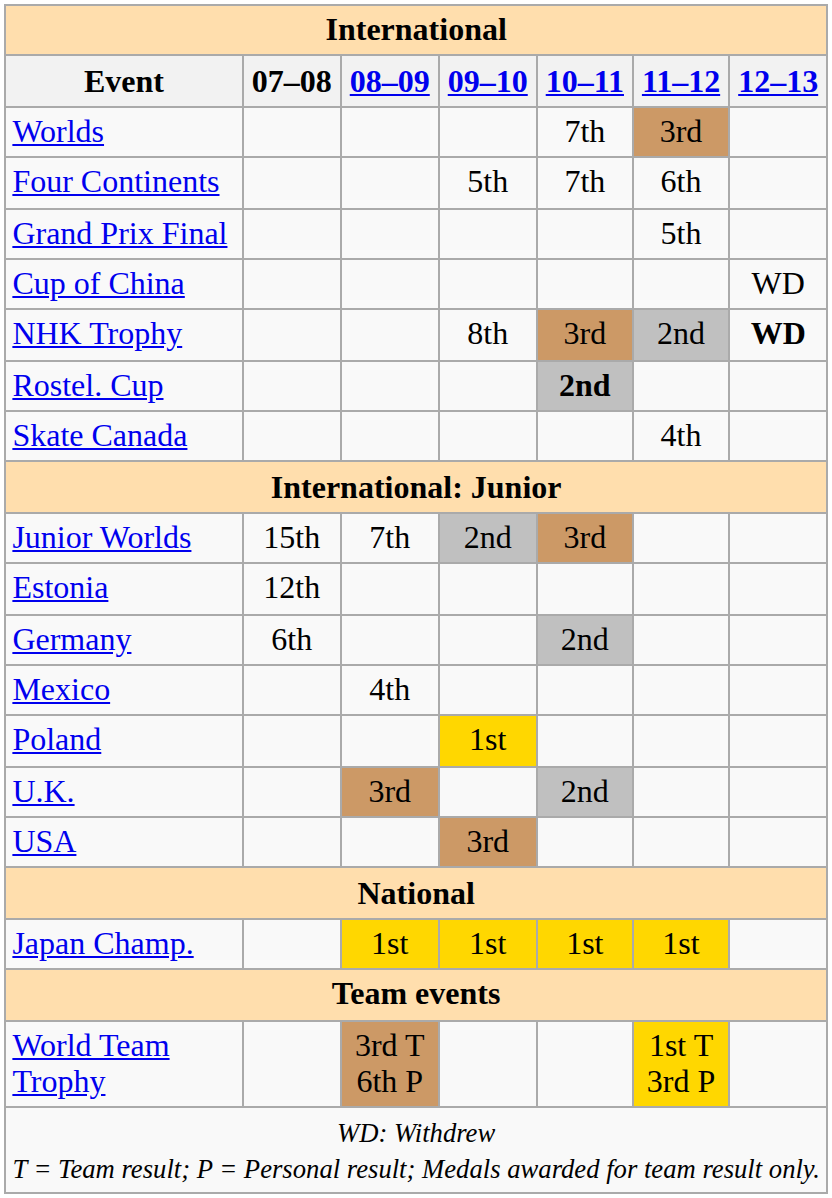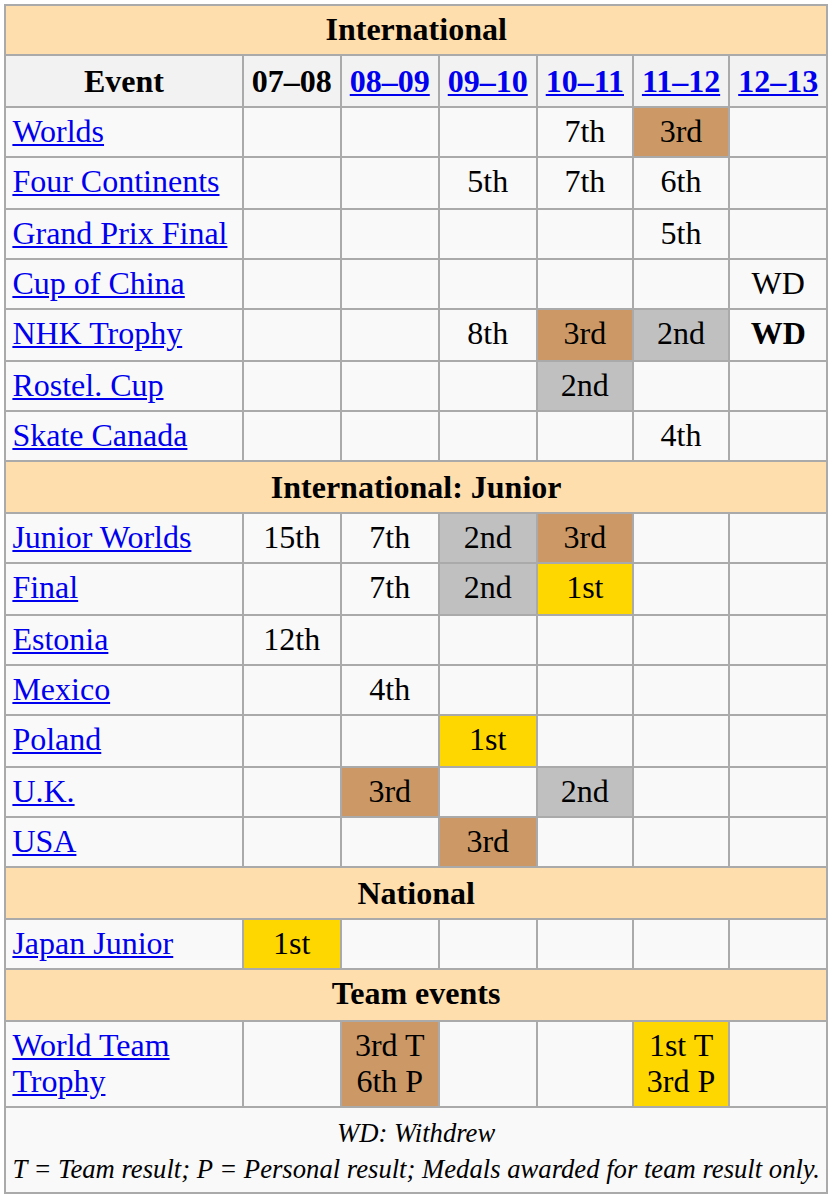 <table class="wikitable" style="text-align:center">
 <tr>
 <th colspan="7" style="background-color: #ffdead; " align="center">International</th>
 </tr>
 <tr>
 <th>Event</th>
 <th>07–08</th>
 <th><a href='#'>08–09</a></th>
 <th><a href='#'>09–10</a></th>
 <th><a href='#'>10–11</a></th>
 <th><a href='#'>11–12</a></th>
 <th><a href='#'>12–13</a></th>
 </tr>
 <tr>
 <td align=left><a href='#'>Worlds</a></td>
 <td></td>
 <td></td>
 <td></td>
 <td>7th</td>
 <td bgcolor=cc9966>3rd</td>
 <td></td>
 </tr>
 <tr>
 <td align=left><a href='#'>Four Continents</a></td>
 <td></td>
 <td></td>
 <td>5th</td>
 <td>7th</td>
 <td>6th</td>
 <td></td>
 </tr>
 <tr>
 <td align=left><a href='#'>Grand Prix Final</a></td>
 <td></td>
 <td></td>
 <td></td>
 <td></td>
 <td>5th</td>
 <td></td>
 </tr>
 <tr>
 <td align=left> <a href='#'>Cup of China</a></td>
 <td></td>
 <td></td>
 <td></td>
 <td></td>
 <td></td>
 <td>WD</td>
 </tr>
 <tr>
 <td align=left> <a href='#'>NHK Trophy</a></td>
 <td></td>
 <td></td>
 <td>8th</td>
 <td bgcolor=cc9966>3rd</td>
 <td bgcolor=silver>2nd</td>
 <td><strong>WD</strong></td>
 </tr>
 <tr>
 <td align=left> <a href='#'>Rostel. Cup</a></td>
 <td></td>
 <td></td>
 <td></td>
-<td bgcolor=silver><strong>2nd</strong></td>
+<td bgcolor=silver>2nd</td>
 <td></td>
 <td></td>
 </tr>
 <tr>
 <td align=left> <a href='#'>Skate Canada</a></td>
 <td></td>
 <td></td>
 <td></td>
 <td></td>
 <td>4th</td>
 <td></td>
 </tr>
 <tr>
 <th colspan="7" style="background-color: #ffdead; " align="center">International: Junior</th>
 </tr>
 <tr>
 <td align=left><a href='#'>Junior Worlds</a></td>
 <td>15th</td>
 <td>7th</td>
 <td bgcolor=silver>2nd</td>
 <td bgcolor=cc9966>3rd</td>
 <td></td>
 <td></td>
 </tr>
 <tr>
+<td align=left> <a href='#'>Final</a></td>
+<td></td>
+<td>7th</td>
+<td bgcolor=silver>2nd</td>
+<td bgcolor=gold>1st</td>
+<td></td>
+<td></td>
+</tr>
+<tr>
 <td align=left> <a href='#'>Estonia</a></td>
 <td>12th</td>
 <td></td>
 <td></td>
 <td></td>
-<td></td>
-<td></td>
-</tr>
-<tr>
-<td align=left> <a href='#'>Germany</a></td>
-<td>6th</td>
-<td></td>
-<td></td>
-<td bgcolor=silver>2nd</td>
 <td></td>
 <td></td>
 </tr>
 <tr>
 <td align=left> <a href='#'>Mexico</a></td>
 <td></td>
 <td>4th</td>
 <td></td>
 <td></td>
 <td></td>
 <td></td>
 </tr>
 <tr>
 <td align=left> <a href='#'>Poland</a></td>
 <td></td>
 <td></td>
 <td bgcolor=gold>1st</td>
 <td></td>
 <td></td>
 <td></td>
 </tr>
 <tr>
 <td align=left> <a href='#'>U.K.</a></td>
 <td></td>
 <td bgcolor=cc9966>3rd</td>
 <td></td>
 <td bgcolor=silver>2nd</td>
 <td></td>
 <td></td>
 </tr>
 <tr>
 <td align=left> <a href='#'>USA</a></td>
 <td></td>
 <td></td>
 <td bgcolor=cc9966>3rd</td>
 <td></td>
 <td></td>
 <td></td>
 </tr>
 <tr>
 <th colspan="7" style="background-color: #ffdead; " align="center">National</th>
 </tr>
 <tr>
-<td align=left><a href='#'>Japan Champ.</a></td>
+<td align=left><a href='#'>Japan Junior</a></td>
+<td bgcolor=gold>1st</td>
 <td></td>
-<td bgcolor=gold>1st</td>
-<td bgcolor=gold>1st</td>
-<td bgcolor=gold>1st</td>
-<td bgcolor=gold>1st</td>
+<td></td>
+<td></td>
+<td></td>
 <td></td>
 </tr>
 <tr>
 <th colspan="7" style="background-color: #ffdead; " align="center">Team events</th>
 </tr>
 <tr>
 <td align=left><a href='#'>World Team<br>Trophy</a></td>
 <td></td>
 <td bgcolor=cc9966>3rd T <br> 6th P</td>
 <td></td>
 <td></td>
 <td bgcolor=gold>1st T <br> 3rd P</td>
 <td></td>
 </tr>
 <tr>
 <td colspan="7" align="center"><small> <em>WD: Withdrew <br> T = Team result; P = Personal result; Medals awarded for team result only.</em> </small></td>
 </tr>
 </table>
